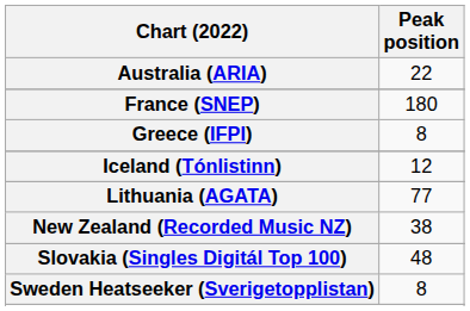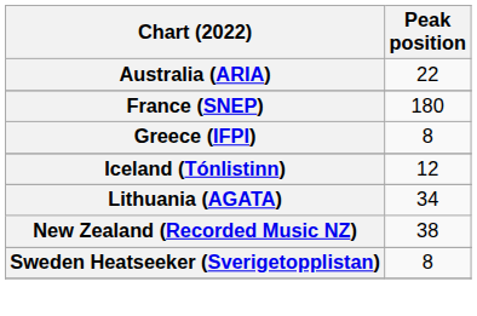 <table class="wikitable sortable plainrowheaders" style="text-align:center">
 <tr>
 <th>Chart (2022)</th>
 <th>Peak<br>position</th>
 </tr>
 <tr>
 <th scope="row">Australia (<a href='#'>ARIA</a>)</th>
 <td>22</td>
 </tr>
 <tr>
 </tr>
 <tr>
 </tr>
 <tr>
 </tr>
 <tr>
 <th scope="row">France (<a href='#'>SNEP</a>)</th>
 <td>180</td>
 </tr>
 <tr>
 <th scope="row">Greece (<a href='#'>IFPI</a>)</th>
 <td>8</td>
 </tr>
 <tr>
 </tr>
 <tr>
 <th scope="row">Iceland (<a href='#'>Tónlistinn</a>)</th>
 <td>12</td>
 </tr>
 <tr>
 </tr>
 <tr>
 <th scope="row">Lithuania (<a href='#'>AGATA</a>)</th>
-<td>77</td>
+<td>34</td>
 </tr>
 <tr>
 <th scope="row">New Zealand (<a href='#'>Recorded Music NZ</a>)</th>
 <td>38</td>
 </tr>
 <tr>
-</tr>
-<tr>
-<th scope="row">Slovakia (<a href='#'>Singles Digitál Top 100</a>)</th>
-<td>48</td>
 </tr>
 <tr>
 <th scope="row">Sweden Heatseeker (<a href='#'>Sverigetopplistan</a>)</th>
 <td>8</td>
 </tr>
 <tr>
 </tr>
 <tr>
 </tr>
 <tr>
 </tr>
 </table>
